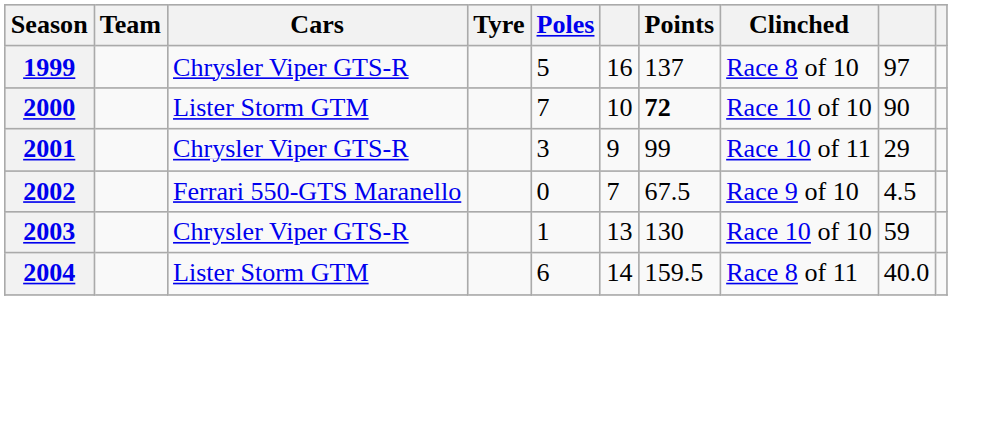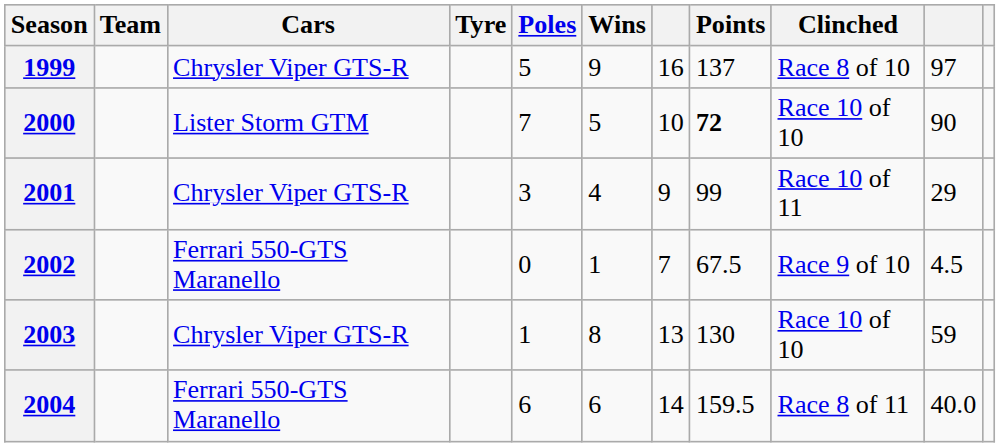 <table class="wikitable sortable plainrowheaders" ; text-align:center;">
 <tr>
 <th scope="col">Season</th>
 <th scope="col">Team</th>
 <th scope="col">Cars</th>
 <th scope="col">Tyre</th>
 <th scope="col"><a href='#'>Poles</a></th>
+<th scope="col">Wins</th>
 <th scope="col"></th>
 <th scope="col">Points</th>
 <th scope="col">Clinched</th>
 <th scope="col"></th>
 <th scope="col" class="unsortable"></th>
 </tr>
 <tr>
 <th scope="row" style="text-align: center;"><a href='#'>1999</a></th>
 <td></td>
 <td><a href='#'>Chrysler Viper GTS-R</a></td>
 <td></td>
 <td>5</td>
+<td>9</td>
 <td>16</td>
 <td>137</td>
 <td><a href='#'>Race 8</a> of 10</td>
 <td>97</td>
 <td style="text-align:center;"></td>
 </tr>
 <tr>
 <th scope="row" style="text-align: center;"><a href='#'>2000</a></th>
 <td></td>
 <td><a href='#'>Lister Storm GTM</a></td>
 <td></td>
 <td>7</td>
+<td>5</td>
 <td>10</td>
 <td><strong>72</strong></td>
 <td><a href='#'>Race 10</a> of 10</td>
 <td>90</td>
 <td style="text-align:center;"></td>
 </tr>
 <tr>
 <th scope="row" style="text-align: center;"><a href='#'>2001</a></th>
 <td></td>
 <td><a href='#'>Chrysler Viper GTS-R</a></td>
 <td></td>
 <td>3</td>
+<td>4</td>
 <td>9</td>
 <td>99</td>
 <td><a href='#'>Race 10</a> of 11</td>
 <td>29</td>
 <td style="text-align:center;"></td>
 </tr>
 <tr>
 <th scope="row" style="text-align: center;"><a href='#'>2002</a></th>
 <td></td>
 <td><a href='#'>Ferrari 550-GTS Maranello</a></td>
 <td></td>
 <td>0</td>
+<td>1</td>
 <td>7</td>
 <td>67.5</td>
 <td><a href='#'>Race 9</a> of 10</td>
 <td>4.5</td>
 <td style="text-align:center;"></td>
 </tr>
 <tr>
 <th scope="row" style="text-align: center;"><a href='#'>2003</a></th>
 <td></td>
 <td><a href='#'>Chrysler Viper GTS-R</a></td>
 <td></td>
 <td>1</td>
+<td>8</td>
 <td>13</td>
 <td>130</td>
 <td><a href='#'>Race 10</a> of 10</td>
 <td>59</td>
 <td style="text-align:center;"></td>
 </tr>
 <tr>
 <th scope="row" style="text-align: center;"><a href='#'>2004</a></th>
 <td></td>
-<td><a href='#'>Lister Storm GTM</a></td>
+<td><a href='#'>Ferrari 550-GTS Maranello</a></td>
 <td></td>
+<td>6</td>
 <td>6</td>
 <td>14</td>
 <td>159.5</td>
 <td><a href='#'>Race 8</a> of 11</td>
 <td>40.0</td>
 <td style="text-align:center;"></td>
 </tr>
 </table>
